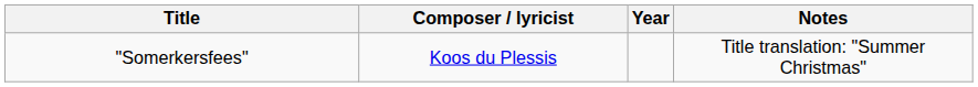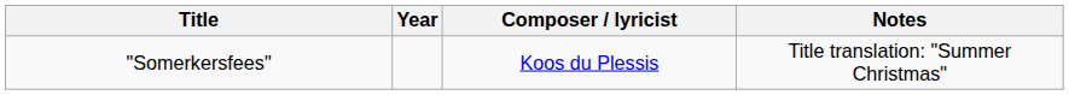 <table class="wikitable" style="text-align:center;">
 <tr>
 <th width="330">Title</th>
+<th width="20">Year</th>
 <th width="250">Composer / lyricist</th>
-<th width="20">Year</th>
 <th width="280">Notes</th>
 </tr>
 <tr>
 <td>"Somerkersfees"</td>
+<td></td>
 <td><a href='#'>Koos du Plessis</a></td>
-<td></td>
 <td>Title translation: "Summer Christmas"</td>
 </tr>
 </table>
